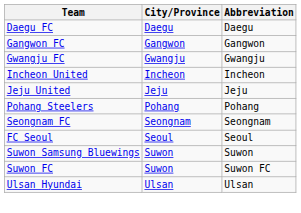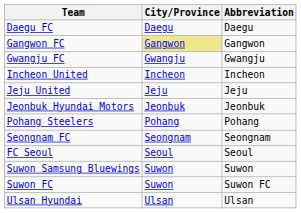 <table class="wikitable" style="text-align:left">
 <tr>
 <th>Team</th>
 <th>City/Province</th>
 <th>Abbreviation</th>
 </tr>
 <tr>
 <td><a href='#'>Daegu FC</a></td>
 <td><a href='#'>Daegu</a></td>
 <td>Daegu</td>
 </tr>
 <tr>
 <td><a href='#'>Gangwon FC</a></td>
-<td><a href='#'>Gangwon</a></td>
+<td style="background: khaki;"><a href='#'>Gangwon</a></td>
 <td>Gangwon</td>
 </tr>
 <tr>
 <td><a href='#'>Gwangju FC</a></td>
 <td><a href='#'>Gwangju</a></td>
 <td>Gwangju</td>
 </tr>
 <tr>
 <td><a href='#'>Incheon United</a></td>
 <td><a href='#'>Incheon</a></td>
 <td>Incheon</td>
 </tr>
 <tr>
 <td><a href='#'>Jeju United</a></td>
 <td><a href='#'>Jeju</a></td>
 <td>Jeju</td>
+</tr>
+<tr>
+<td><a href='#'>Jeonbuk Hyundai Motors</a></td>
+<td><a href='#'>Jeonbuk</a></td>
+<td>Jeonbuk</td>
 </tr>
 <tr>
 <td><a href='#'>Pohang Steelers</a></td>
 <td><a href='#'>Pohang</a></td>
 <td>Pohang</td>
 </tr>
 <tr>
 <td><a href='#'>Seongnam FC</a></td>
 <td><a href='#'>Seongnam</a></td>
 <td>Seongnam</td>
 </tr>
 <tr>
 <td><a href='#'>FC Seoul</a></td>
 <td><a href='#'>Seoul</a></td>
 <td>Seoul</td>
 </tr>
 <tr>
 <td><a href='#'>Suwon Samsung Bluewings</a></td>
 <td><a href='#'>Suwon</a></td>
 <td>Suwon</td>
 </tr>
 <tr>
 <td><a href='#'>Suwon FC</a></td>
 <td><a href='#'>Suwon</a></td>
 <td>Suwon FC</td>
 </tr>
 <tr>
 <td><a href='#'>Ulsan Hyundai</a></td>
 <td><a href='#'>Ulsan</a></td>
 <td>Ulsan</td>
 </tr>
 </table>
